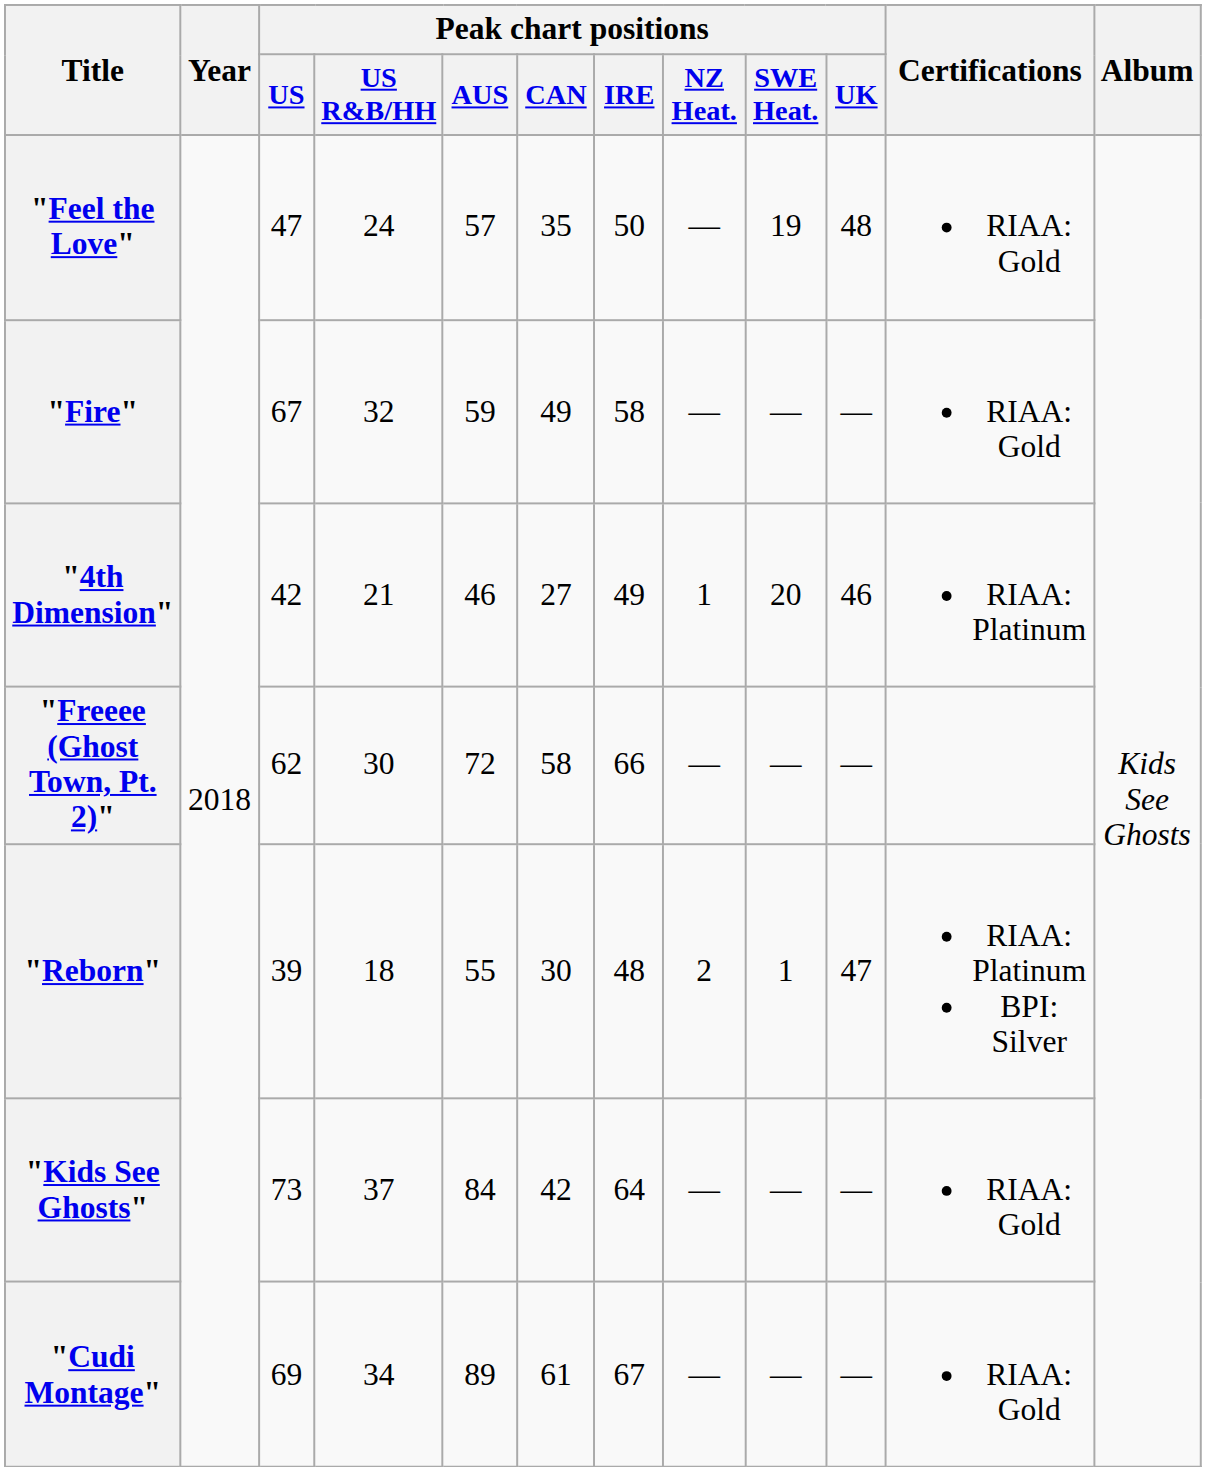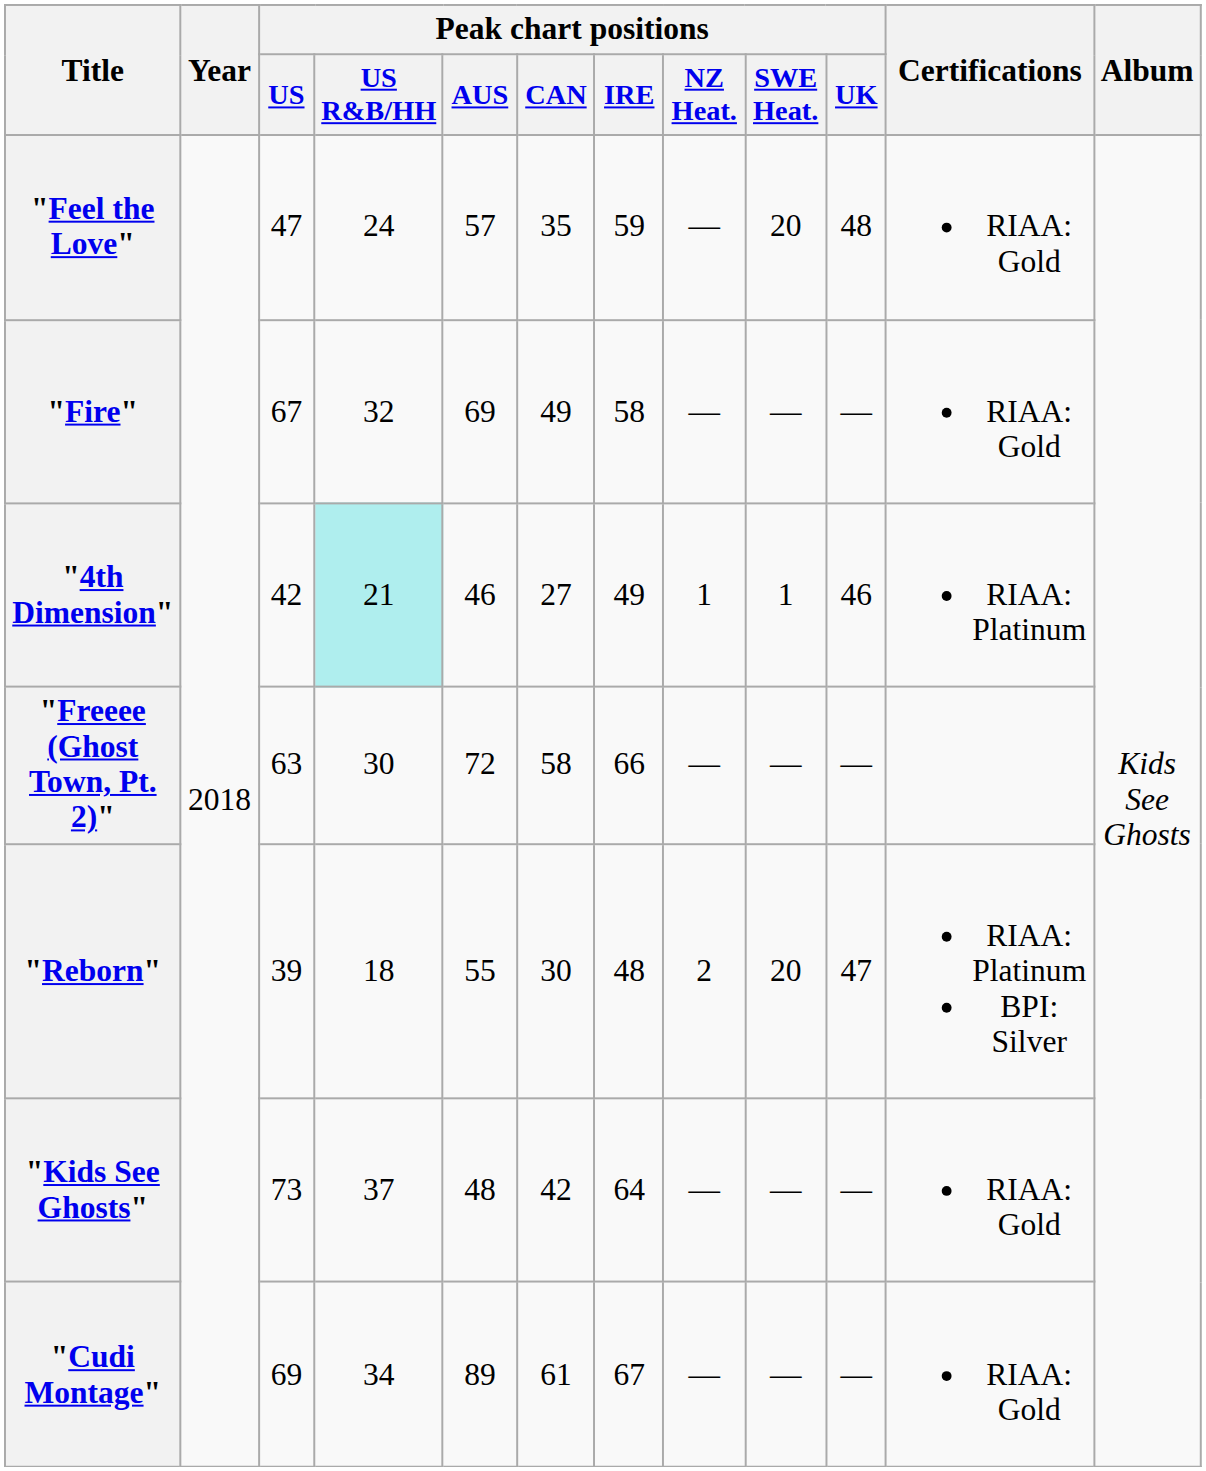 <table class="wikitable plainrowheaders" style="text-align:center;">
 <tr>
 <th scope="col" rowspan="2">Title</th>
 <th scope="col" rowspan="2">Year</th>
 <th scope="col" colspan="8">Peak chart positions</th>
 <th scope="col" rowspan="2">Certifications</th>
 <th scope="col" rowspan="2">Album</th>
 </tr>
 <tr>
 <th scope="col" style="width:3em;font-size:90%;"><a href='#'>US</a><br></th>
 <th scope="col" style="width:3em;font-size:90%;"><a href='#'>US<br>R&B/HH</a><br></th>
 <th scope="col" style="width:3em;font-size:90%;"><a href='#'>AUS</a><br></th>
 <th scope="col" style="width:3em;font-size:90%;"><a href='#'>CAN</a><br></th>
 <th scope="col" style="width:3em;font-size:90%;"><a href='#'>IRE</a><br></th>
 <th scope="col" style="width:3em;font-size:90%;"><a href='#'>NZ<br>Heat.</a><br></th>
 <th scope="col" style="width:3em;font-size:90%;"><a href='#'>SWE<br>Heat.</a><br></th>
 <th scope="col" style="width:2.5em;font-size:90%;"><a href='#'>UK</a><br></th>
 </tr>
 <tr>
 <th scope="row">"<a href='#'>Feel the Love</a>"<br></th>
 <td rowspan="7">2018</td>
 <td>47</td>
 <td>24</td>
 <td>57</td>
 <td>35</td>
-<td>50</td>
+<td>59</td>
 <td>—</td>
-<td>19</td>
+<td>20</td>
 <td>48</td>
 <td><br><ul><li>RIAA: Gold</li></ul></td>
 <td rowspan="7"><em>Kids See Ghosts</em></td>
 </tr>
 <tr>
 <th scope="row">"<a href='#'>Fire</a>"</th>
 <td>67</td>
 <td>32</td>
-<td>59</td>
+<td>69</td>
 <td>49</td>
 <td>58</td>
 <td>—</td>
 <td>—</td>
 <td>—</td>
 <td><br><ul><li>RIAA: Gold</li></ul></td>
 </tr>
 <tr>
 <th scope="row">"<a href='#'>4th Dimension</a>"<br></th>
 <td>42</td>
-<td>21</td>
+<td style="background: paleturquoise;">21</td>
 <td>46</td>
 <td>27</td>
 <td>49</td>
 <td>1</td>
-<td>20</td>
+<td>1</td>
 <td>46</td>
 <td><br><ul><li>RIAA: Platinum</li></ul></td>
 </tr>
 <tr>
 <th scope="row">"<a href='#'>Freeee (Ghost Town, Pt. 2)</a>"<br></th>
-<td>62</td>
+<td>63</td>
 <td>30</td>
 <td>72</td>
 <td>58</td>
 <td>66</td>
 <td>—</td>
 <td>—</td>
 <td>—</td>
 <td></td>
 </tr>
 <tr>
 <th scope="row">"<a href='#'>Reborn</a>"</th>
 <td>39</td>
 <td>18</td>
 <td>55</td>
 <td>30</td>
 <td>48</td>
 <td>2</td>
-<td>1</td>
+<td>20</td>
 <td>47</td>
 <td><br><ul><li>RIAA: Platinum</li><li>BPI: Silver</li></ul></td>
 </tr>
 <tr>
 <th scope="row">"<a href='#'>Kids See Ghosts</a>"<br></th>
 <td>73</td>
 <td>37</td>
-<td>84</td>
+<td>48</td>
 <td>42</td>
 <td>64</td>
 <td>—</td>
 <td>—</td>
 <td>—</td>
 <td><br><ul><li>RIAA: Gold</li></ul></td>
 </tr>
 <tr>
 <th scope="row">"<a href='#'>Cudi Montage</a>"<br></th>
 <td>69</td>
 <td>34</td>
 <td>89</td>
 <td>61</td>
 <td>67</td>
 <td>—</td>
 <td>—</td>
 <td>—</td>
 <td><br><ul><li>RIAA: Gold</li></ul></td>
 </tr>
 </table>
